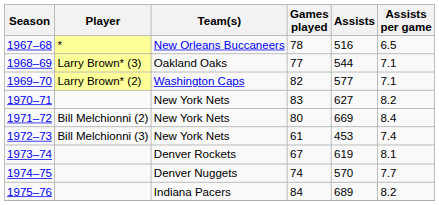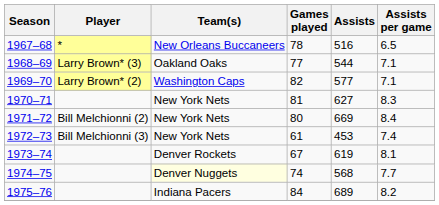 <table class="wikitable sortable" style="font-size:95%;">
 <tr>
 <th>Season</th>
 <th>Player</th>
 <th>Team(s)</th>
 <th>Games<br>played</th>
 <th>Assists</th>
 <th>Assists<br>per game</th>
 </tr>
 <tr>
 <td><a href='#'>1967–68</a></td>
 <td style=background-color:#FFFF99>*</td>
 <td><a href='#'>New Orleans Buccaneers</a></td>
 <td>78</td>
 <td>516</td>
 <td>6.5</td>
 </tr>
 <tr>
 <td><a href='#'>1968–69</a></td>
 <td style=background-color:#FFFF99>Larry Brown* (3)</td>
 <td>Oakland Oaks</td>
 <td>77</td>
 <td>544</td>
 <td>7.1</td>
 </tr>
 <tr>
 <td><a href='#'>1969–70</a></td>
 <td style=background-color:#FFFF99>Larry Brown* (2)</td>
 <td><a href='#'>Washington Caps</a></td>
 <td>82</td>
 <td>577</td>
 <td>7.1</td>
 </tr>
 <tr>
 <td><a href='#'>1970–71</a></td>
 <td></td>
 <td>New York Nets</td>
-<td>83</td>
+<td>81</td>
 <td>627</td>
-<td>8.2</td>
+<td>8.3</td>
 </tr>
 <tr>
 <td><a href='#'>1971–72</a></td>
 <td>Bill Melchionni (2)</td>
 <td>New York Nets</td>
 <td>80</td>
 <td>669</td>
 <td>8.4</td>
 </tr>
 <tr>
 <td><a href='#'>1972–73</a></td>
 <td>Bill Melchionni (3)</td>
 <td>New York Nets</td>
 <td>61</td>
 <td>453</td>
 <td>7.4</td>
 </tr>
 <tr>
 <td><a href='#'>1973–74</a></td>
 <td></td>
 <td>Denver Rockets</td>
 <td>67</td>
 <td>619</td>
 <td>8.1</td>
 </tr>
 <tr>
 <td><a href='#'>1974–75</a></td>
 <td></td>
-<td>Denver Nuggets</td>
+<td style="background: lightyellow;">Denver Nuggets</td>
 <td>74</td>
-<td>570</td>
+<td>568</td>
 <td>7.7</td>
 </tr>
 <tr>
 <td><a href='#'>1975–76</a></td>
 <td></td>
 <td>Indiana Pacers</td>
 <td>84</td>
 <td>689</td>
 <td>8.2</td>
 </tr>
 <tr>
 </tr>
 </table>
